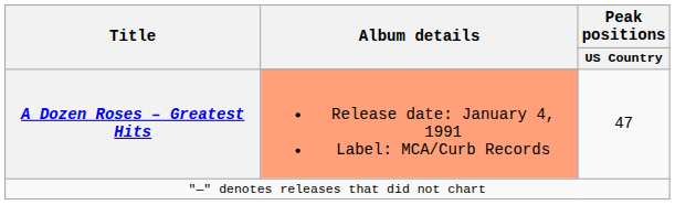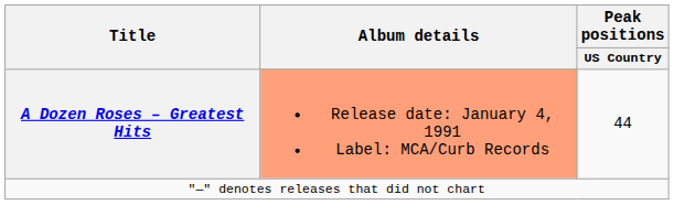 <table class="wikitable plainrowheaders" style="text-align:center;">
 <tr>
 <th rowspan="2" style="width:16em;">Title</th>
 <th rowspan="2" style="width:20em;">Album details</th>
 <th>Peak positions</th>
 </tr>
 <tr style="font-size:smaller;">
 <th width="65">US Country<br></th>
 </tr>
 <tr>
 <th scope="row"><em><a href='#'>A Dozen Roses – Greatest Hits</a></em></th>
 <td style="background: lightsalmon;"><br><ul><li>Release date: January 4, 1991</li><li>Label: MCA/Curb Records</li></ul></td>
-<td>47</td>
+<td>44</td>
 </tr>
 <tr>
 <td colspan="3" style="font-size:8pt">"—" denotes releases that did not chart</td>
 </tr>
 </table>
